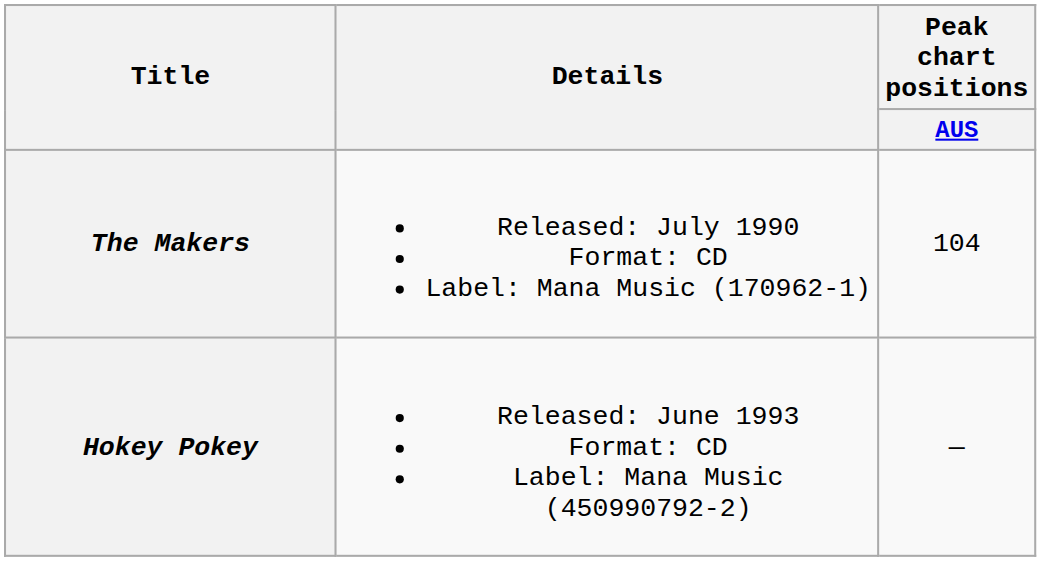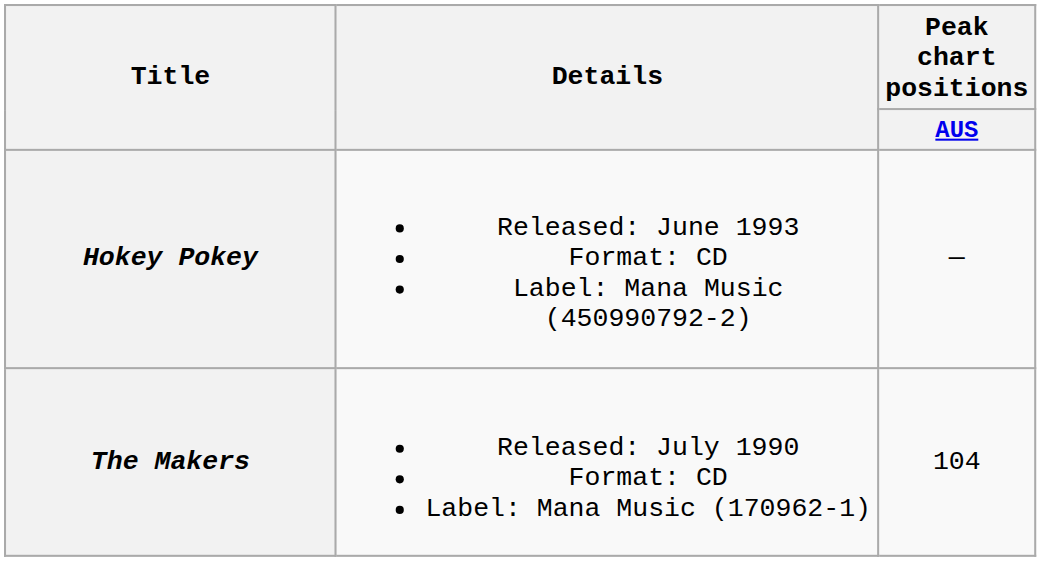 <table class="wikitable plainrowheaders" style="text-align:center;" border="1">
 <tr>
 <th scope="col" rowspan="2" style="width:12em;">Title</th>
 <th scope="col" rowspan="2" style="width:20em;">Details</th>
 <th scope="col" colspan="1">Peak chart positions</th>
 </tr>
 <tr>
 <th scope="col" style="width:2.5em;font-size:90%;"><a href='#'>AUS</a><br></th>
 </tr>
 <tr>
+<th scope="row"><em>Hokey Pokey</em></th>
+<td><br><ul><li>Released: June 1993</li><li>Format: CD</li><li>Label: Mana Music (450990792-2)</li></ul></td>
+<td>—</td>
+</tr>
+<tr>
 <th scope="row"><em>The Makers</em></th>
 <td><br><ul><li>Released: July 1990</li><li>Format: CD</li><li>Label: Mana Music (170962-1)</li></ul></td>
 <td>104</td>
 </tr>
-<tr>
-<th scope="row"><em>Hokey Pokey</em></th>
-<td><br><ul><li>Released: June 1993</li><li>Format: CD</li><li>Label: Mana Music (450990792-2)</li></ul></td>
-<td>—</td>
-</tr>
 </table>
